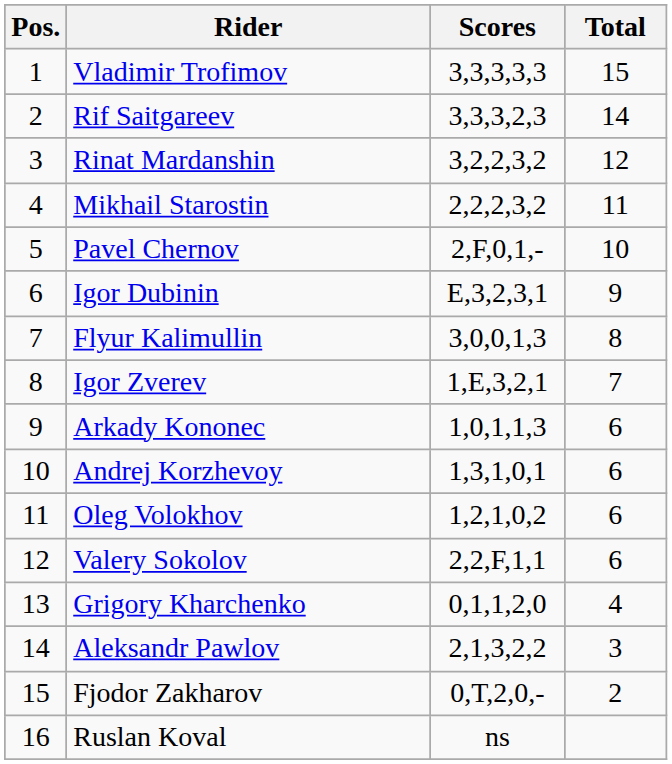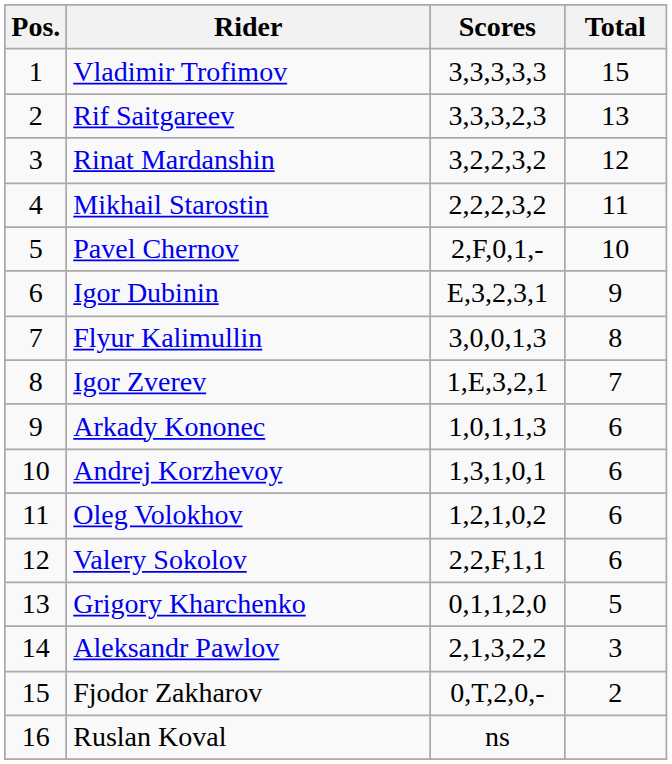 <table class=wikitable>
 <tr>
 <th width=25px>Pos.</th>
 <th width=200px>Rider</th>
 <th width=70px>Scores</th>
 <th width=50px>Total</th>
 </tr>
 <tr align=center>
 <td>1</td>
 <td align=left><a href='#'>Vladimir Trofimov</a></td>
 <td>3,3,3,3,3</td>
 <td>15</td>
 </tr>
 <tr align=center>
 <td>2</td>
 <td align=left><a href='#'>Rif Saitgareev</a></td>
 <td>3,3,3,2,3</td>
-<td>14</td>
+<td>13</td>
 </tr>
 <tr align=center>
 <td>3</td>
 <td align=left><a href='#'>Rinat Mardanshin</a></td>
 <td>3,2,2,3,2</td>
 <td>12</td>
 </tr>
 <tr align=center>
 <td>4</td>
 <td align=left><a href='#'>Mikhail Starostin</a></td>
 <td>2,2,2,3,2</td>
 <td>11</td>
 </tr>
 <tr align=center>
 <td>5</td>
 <td align=left><a href='#'>Pavel Chernov</a></td>
 <td>2,F,0,1,-</td>
 <td>10</td>
 </tr>
 <tr align=center>
 <td>6</td>
 <td align=left><a href='#'>Igor Dubinin</a></td>
 <td>E,3,2,3,1</td>
 <td>9</td>
 </tr>
 <tr align=center>
 <td>7</td>
 <td align=left><a href='#'>Flyur Kalimullin</a></td>
 <td>3,0,0,1,3</td>
 <td>8</td>
 </tr>
 <tr align=center>
 <td>8</td>
 <td align=left><a href='#'>Igor Zverev</a></td>
 <td>1,E,3,2,1</td>
 <td>7</td>
 </tr>
 <tr align=center>
 <td>9</td>
 <td align=left><a href='#'>Arkady Kononec</a></td>
 <td>1,0,1,1,3</td>
 <td>6</td>
 </tr>
 <tr align=center>
 <td>10</td>
 <td align=left><a href='#'>Andrej Korzhevoy</a></td>
 <td>1,3,1,0,1</td>
 <td>6</td>
 </tr>
 <tr align=center>
 <td>11</td>
 <td align=left><a href='#'>Oleg Volokhov</a></td>
 <td>1,2,1,0,2</td>
 <td>6</td>
 </tr>
 <tr align=center>
 <td>12</td>
 <td align=left><a href='#'>Valery Sokolov</a></td>
 <td>2,2,F,1,1</td>
 <td>6</td>
 </tr>
 <tr align=center>
 <td>13</td>
 <td align=left><a href='#'>Grigory Kharchenko</a></td>
 <td>0,1,1,2,0</td>
-<td>4</td>
+<td>5</td>
 </tr>
 <tr align=center>
 <td>14</td>
 <td align=left><a href='#'>Aleksandr Pawlov</a></td>
 <td>2,1,3,2,2</td>
 <td>3</td>
 </tr>
 <tr align=center>
 <td>15</td>
 <td align=left>Fjodor Zakharov</td>
 <td>0,T,2,0,-</td>
 <td>2</td>
 </tr>
 <tr align=center>
 <td>16</td>
 <td align=left>Ruslan Koval</td>
 <td>ns</td>
 <td></td>
 </tr>
 </table>
